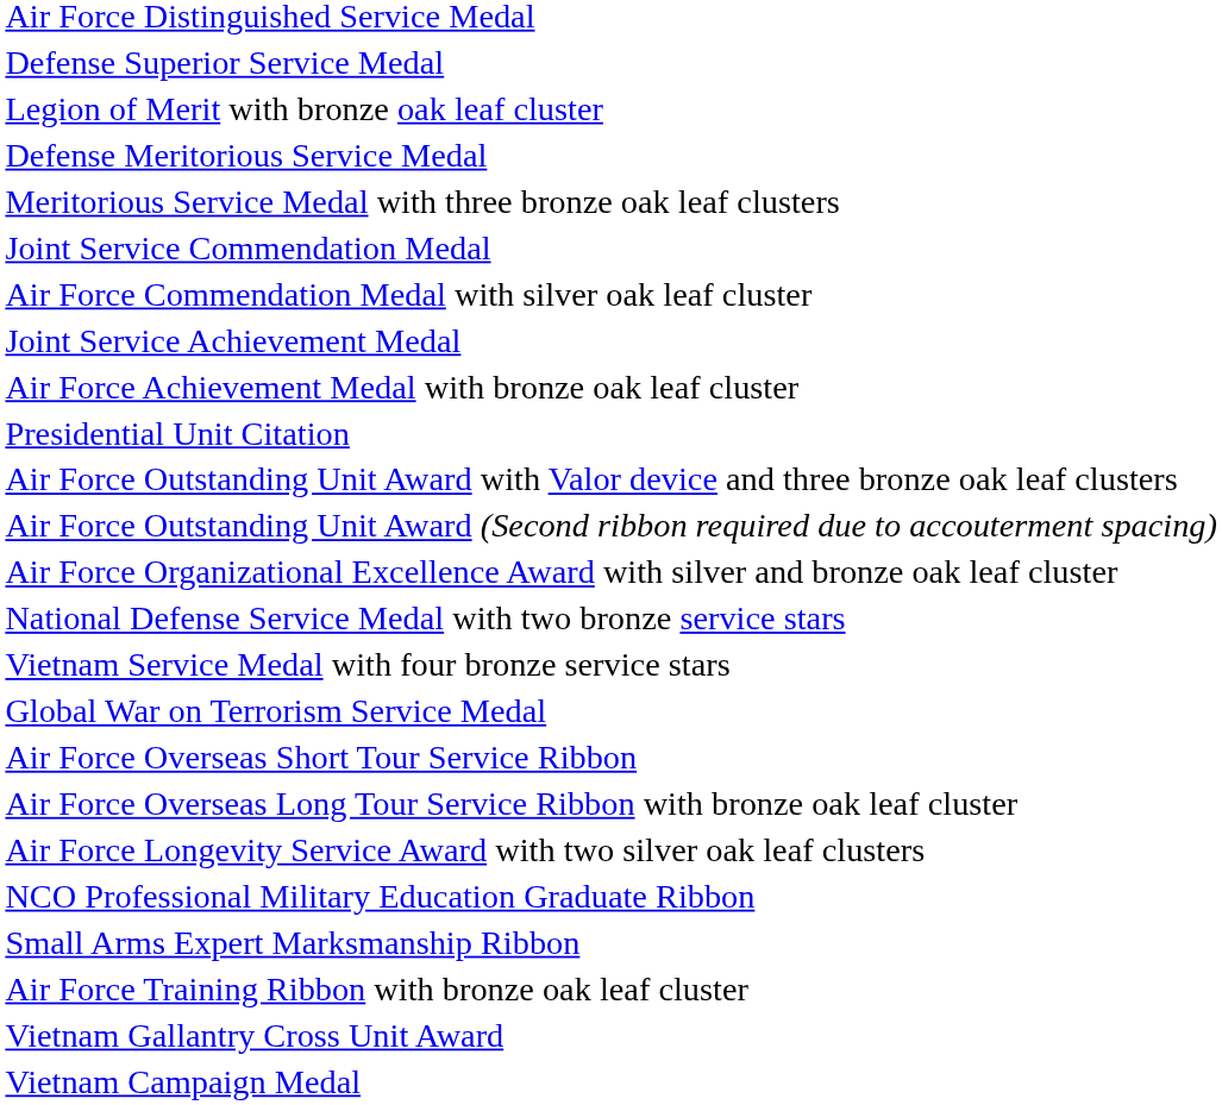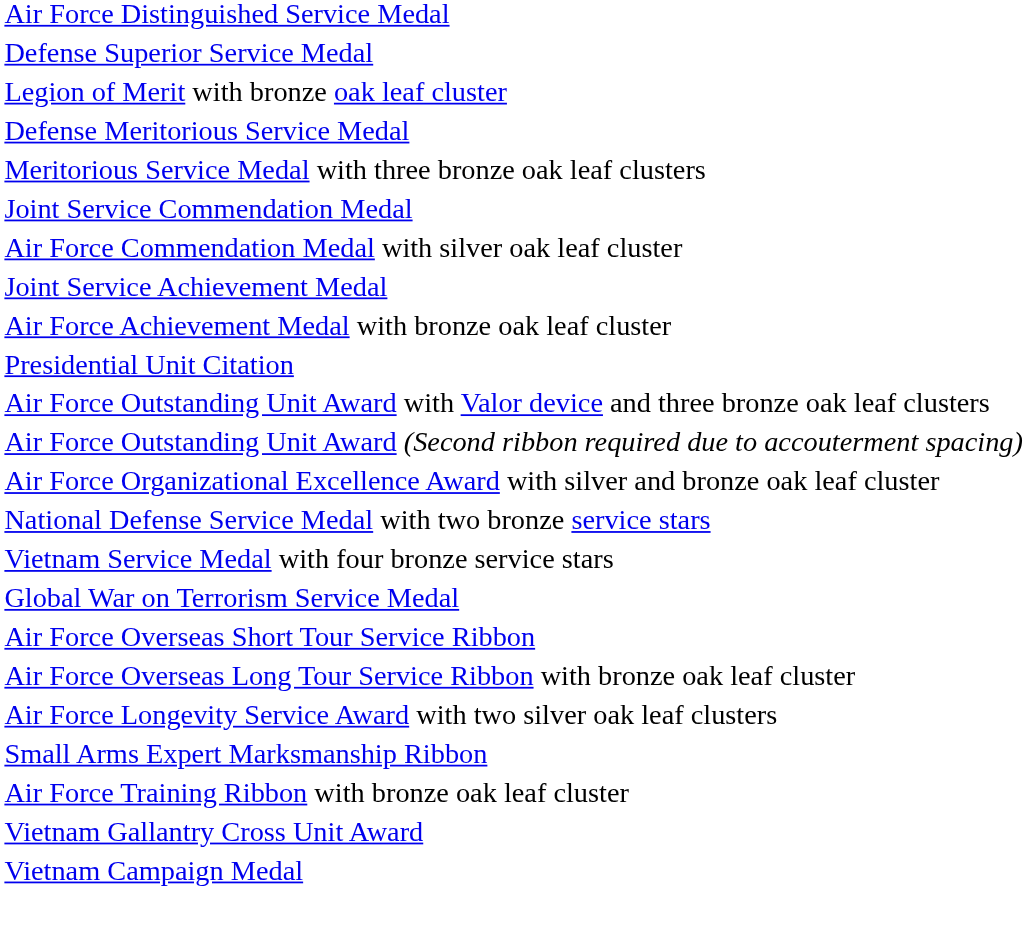 <table>
 <tr>
 <td></td>
 <td><a href='#'>Air Force Distinguished Service Medal</a></td>
 </tr>
 <tr>
 <td></td>
 <td><a href='#'>Defense Superior Service Medal</a></td>
 </tr>
 <tr>
 <td></td>
 <td><a href='#'>Legion of Merit</a> with bronze <a href='#'>oak leaf cluster</a></td>
 </tr>
 <tr>
 <td></td>
 <td><a href='#'>Defense Meritorious Service Medal</a></td>
 </tr>
 <tr>
 <td></td>
 <td><a href='#'>Meritorious Service Medal</a> with three bronze oak leaf clusters</td>
 </tr>
 <tr>
 <td></td>
 <td><a href='#'>Joint Service Commendation Medal</a></td>
 </tr>
 <tr>
 <td></td>
 <td><a href='#'>Air Force Commendation Medal</a> with silver oak leaf cluster</td>
 </tr>
 <tr>
 <td></td>
 <td><a href='#'>Joint Service Achievement Medal</a></td>
 </tr>
 <tr>
 <td></td>
 <td><a href='#'>Air Force Achievement Medal</a> with bronze oak leaf cluster</td>
 </tr>
 <tr>
 <td></td>
 <td><a href='#'>Presidential Unit Citation</a></td>
 </tr>
 <tr>
 <td></td>
 <td><a href='#'>Air Force Outstanding Unit Award</a> with <a href='#'>Valor device</a> and three bronze oak leaf clusters</td>
 </tr>
 <tr>
 <td></td>
 <td><a href='#'>Air Force Outstanding Unit Award</a> <em>(Second ribbon required due to accouterment spacing)</em></td>
 </tr>
 <tr>
 <td></td>
 <td><a href='#'>Air Force Organizational Excellence Award</a> with silver and bronze oak leaf cluster</td>
 </tr>
 <tr>
 <td></td>
 <td><a href='#'>National Defense Service Medal</a> with two bronze <a href='#'>service stars</a></td>
 </tr>
 <tr>
 <td></td>
 <td><a href='#'>Vietnam Service Medal</a> with four bronze service stars</td>
 </tr>
 <tr>
 <td></td>
 <td><a href='#'>Global War on Terrorism Service Medal</a></td>
 </tr>
 <tr>
 <td></td>
 <td><a href='#'>Air Force Overseas Short Tour Service Ribbon</a></td>
 </tr>
 <tr>
 <td></td>
 <td><a href='#'>Air Force Overseas Long Tour Service Ribbon</a> with bronze oak leaf cluster</td>
 </tr>
 <tr>
 <td></td>
 <td><a href='#'>Air Force Longevity Service Award</a> with two silver oak leaf clusters</td>
 </tr>
 <tr>
 <td></td>
-<td><a href='#'>NCO Professional Military Education Graduate Ribbon</a></td>
-</tr>
-<tr>
-<td></td>
 <td><a href='#'>Small Arms Expert Marksmanship Ribbon</a></td>
 </tr>
 <tr>
 <td></td>
 <td><a href='#'>Air Force Training Ribbon</a> with bronze oak leaf cluster</td>
 </tr>
 <tr>
 <td></td>
 <td><a href='#'>Vietnam Gallantry Cross Unit Award</a></td>
 </tr>
 <tr>
 <td></td>
 <td><a href='#'>Vietnam Campaign Medal</a></td>
 </tr>
 <tr>
 </tr>
 </table>
